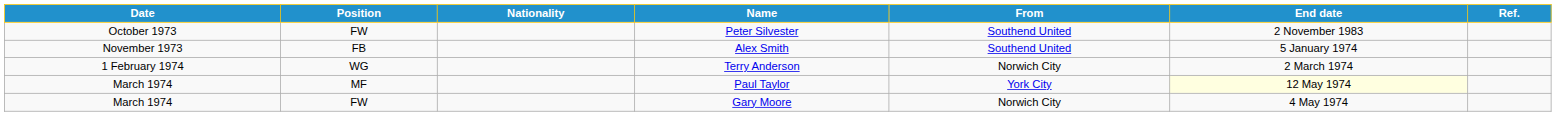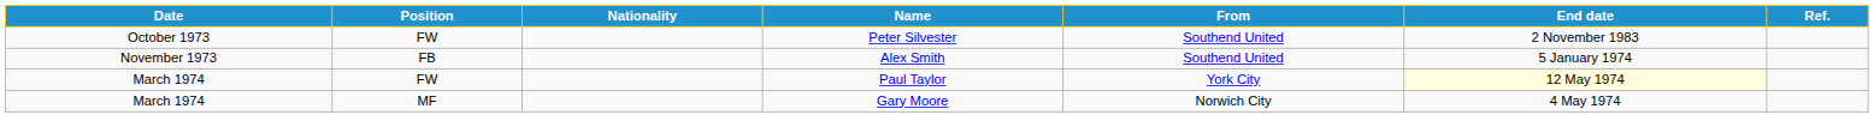 <table class="wikitable" style="text-align:center; font-size:90%; width:100%;">
 <tr>
 <th style="background:#2191CC; color:white; border:1px solid #F7C408; text-align:center;">Date</th>
 <th style="background:#2191CC; color:white; border:1px solid #F7C408; text-align:center;">Position</th>
 <th style="background:#2191CC; color:white; border:1px solid #F7C408; text-align:center;">Nationality</th>
 <th style="background:#2191CC; color:white; border:1px solid #F7C408; text-align:center;">Name</th>
 <th style="background:#2191CC; color:white; border:1px solid #F7C408; text-align:center;">From</th>
 <th style="background:#2191CC; color:white; border:1px solid #F7C408; text-align:center;">End date</th>
 <th style="background:#2191CC; color:white; border:1px solid #F7C408; text-align:center;">Ref.</th>
 </tr>
 <tr>
 <td>October 1973</td>
 <td>FW</td>
 <td></td>
 <td><a href='#'>Peter Silvester</a></td>
 <td> <a href='#'>Southend United</a></td>
 <td>2 November 1983</td>
 <td></td>
 </tr>
 <tr>
 <td>November 1973</td>
 <td>FB</td>
 <td></td>
 <td><a href='#'>Alex Smith</a></td>
 <td> <a href='#'>Southend United</a></td>
 <td>5 January 1974</td>
 <td></td>
 </tr>
 <tr>
-<td>1 February 1974</td>
-<td>WG</td>
-<td></td>
-<td><a href='#'>Terry Anderson</a></td>
-<td> Norwich City</td>
-<td>2 March 1974</td>
-<td></td>
-</tr>
-<tr>
 <td>March 1974</td>
-<td>MF</td>
+<td>FW</td>
 <td></td>
 <td><a href='#'>Paul Taylor</a></td>
 <td> <a href='#'>York City</a></td>
 <td style="background: lightyellow;">12 May 1974</td>
 <td></td>
 </tr>
 <tr>
 <td>March 1974</td>
-<td>FW</td>
+<td>MF</td>
 <td></td>
 <td><a href='#'>Gary Moore</a></td>
 <td> Norwich City</td>
 <td>4 May 1974</td>
 <td></td>
 </tr>
 </table>
